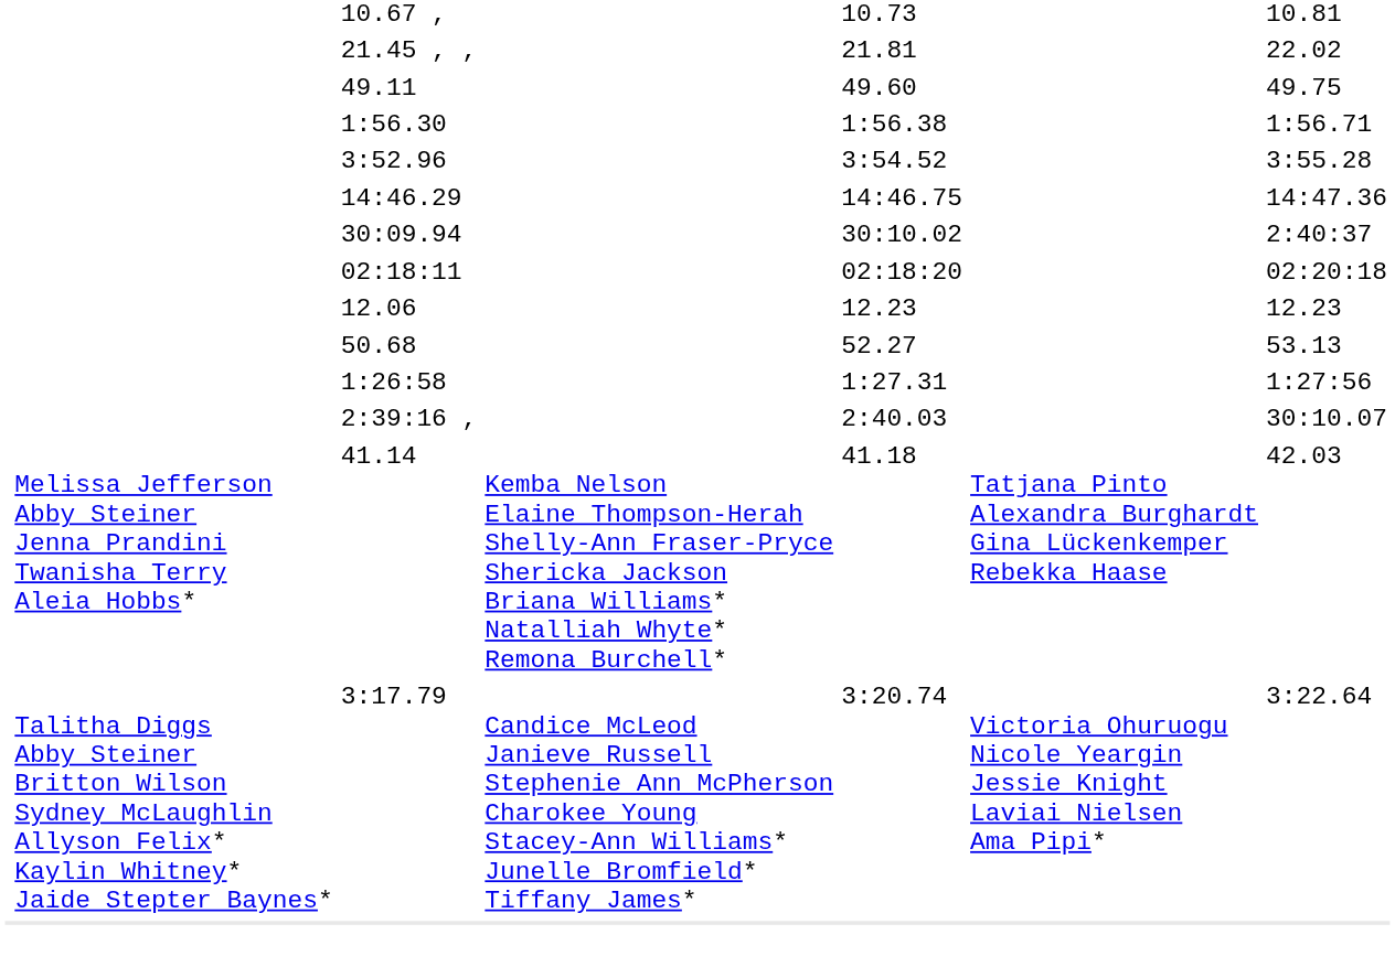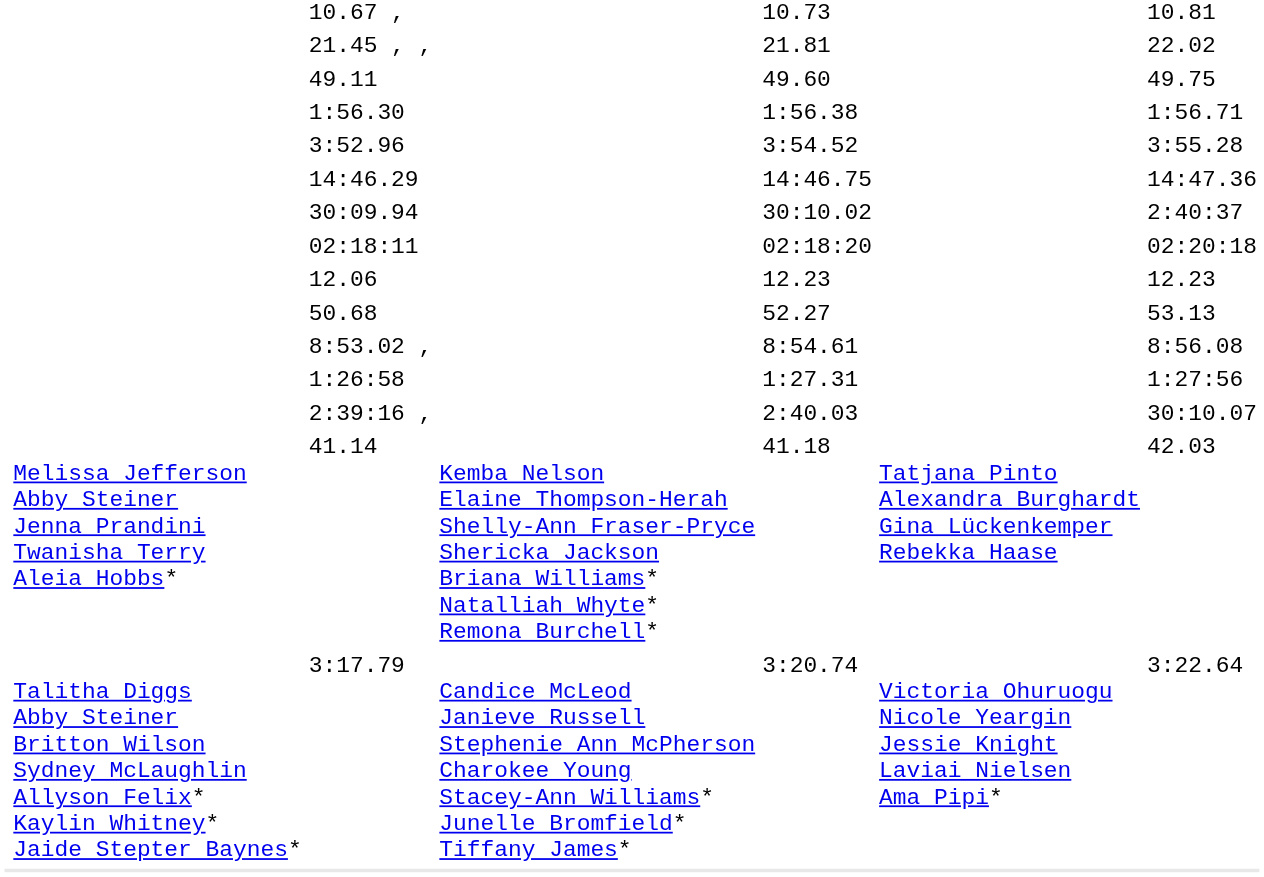 <table>
 <tr>
 <td></td>
 <td></td>
 <td>10.67 , </td>
 <td></td>
 <td>10.73 </td>
 <td></td>
 <td>10.81</td>
 </tr>
 <tr>
 <td></td>
 <td></td>
 <td>21.45 , , </td>
 <td></td>
 <td>21.81 </td>
 <td></td>
 <td>22.02</td>
 </tr>
 <tr>
 <td></td>
 <td></td>
 <td>49.11 </td>
 <td></td>
 <td>49.60</td>
 <td></td>
 <td>49.75 </td>
 </tr>
 <tr>
 <td></td>
 <td></td>
 <td>1:56.30 </td>
 <td></td>
 <td>1:56.38 </td>
 <td></td>
 <td>1:56.71 </td>
 </tr>
 <tr>
 <td></td>
 <td></td>
 <td>3:52.96</td>
 <td></td>
 <td>3:54.52</td>
 <td></td>
 <td>3:55.28 </td>
 </tr>
 <tr>
 <td></td>
 <td></td>
 <td>14:46.29</td>
 <td></td>
 <td>14:46.75 </td>
 <td></td>
 <td>14:47.36</td>
 </tr>
 <tr>
 <td></td>
 <td></td>
 <td>30:09.94 </td>
 <td></td>
 <td>30:10.02 </td>
 <td></td>
 <td>2:40:37 </td>
 </tr>
 <tr>
 <td></td>
 <td></td>
 <td>02:18:11 </td>
 <td></td>
 <td>02:18:20 </td>
 <td></td>
 <td>02:20:18</td>
 </tr>
 <tr>
 <td></td>
 <td></td>
 <td>12.06 </td>
 <td></td>
 <td>12.23 </td>
 <td></td>
 <td>12.23 </td>
 </tr>
 <tr>
 <td></td>
 <td></td>
 <td>50.68 </td>
 <td></td>
 <td>52.27 </td>
 <td></td>
 <td>53.13 </td>
 </tr>
 <tr>
 <td></td>
 <td></td>
+<td>8:53.02 , </td>
+<td></td>
+<td>8:54.61 </td>
+<td></td>
+<td>8:56.08 </td>
+</tr>
+<tr>
+<td></td>
+<td></td>
 <td>1:26:58 </td>
 <td></td>
 <td>1:27.31 </td>
 <td></td>
 <td>1:27:56</td>
 </tr>
 <tr>
 <td></td>
 <td></td>
 <td>2:39:16 , </td>
 <td></td>
 <td>2:40.03 </td>
 <td></td>
 <td>30:10.07 </td>
 </tr>
 <tr valign="top">
 <td></td>
 <td><br><a href='#'>Melissa Jefferson</a><br><a href='#'>Abby Steiner</a><br><a href='#'>Jenna Prandini</a><br><a href='#'>Twanisha Terry</a><br><a href='#'>Aleia Hobbs</a>*</td>
 <td>41.14 </td>
 <td><br><a href='#'>Kemba Nelson</a><br><a href='#'>Elaine Thompson-Herah</a><br><a href='#'>Shelly-Ann Fraser-Pryce</a><br><a href='#'>Shericka Jackson</a><br><a href='#'>Briana Williams</a>*<br><a href='#'>Natalliah Whyte</a>*<br><a href='#'>Remona Burchell</a>*</td>
 <td>41.18 </td>
 <td><br><a href='#'>Tatjana Pinto</a><br><a href='#'>Alexandra Burghardt</a><br><a href='#'>Gina Lückenkemper</a><br><a href='#'>Rebekka Haase</a></td>
 <td>42.03 </td>
 </tr>
 <tr valign="top">
 <td></td>
 <td><br><a href='#'>Talitha Diggs</a><br><a href='#'>Abby Steiner</a><br><a href='#'>Britton Wilson</a><br><a href='#'>Sydney McLaughlin</a><br><a href='#'>Allyson Felix</a>*<br><a href='#'>Kaylin Whitney</a>*<br><a href='#'>Jaide Stepter Baynes</a>*</td>
 <td>3:17.79 </td>
 <td><br><a href='#'>Candice McLeod</a><br><a href='#'>Janieve Russell</a><br><a href='#'>Stephenie Ann McPherson</a><br><a href='#'>Charokee Young</a><br><a href='#'>Stacey-Ann Williams</a>*<br><a href='#'>Junelle Bromfield</a>*<br><a href='#'>Tiffany James</a>*</td>
 <td>3:20.74 </td>
 <td><br><a href='#'>Victoria Ohuruogu</a><br><a href='#'>Nicole Yeargin</a><br><a href='#'>Jessie Knight</a><br><a href='#'>Laviai Nielsen</a><br><a href='#'>Ama Pipi</a>*</td>
 <td>3:22.64 </td>
 </tr>
 <tr style="background:#e8e8e8;">
 <td colspan=7></td>
 </tr>
 </table>
